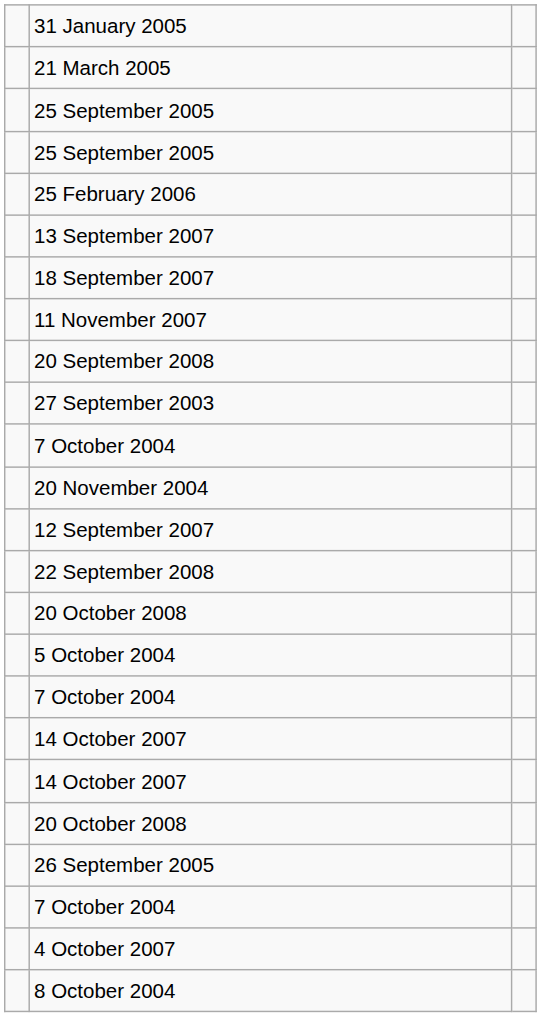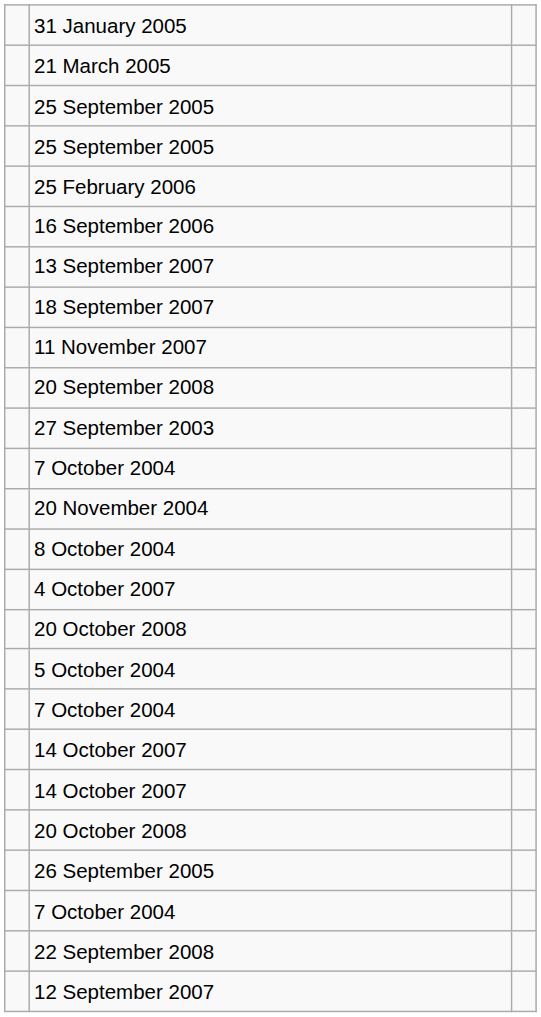 <table class="wikitable" style="font-size: 89%; float: left; width: 26em; margin-right: 1em; height: 700px">
 <tr>
 <td></td>
 <td>31 January 2005</td>
 <td></td>
 </tr>
 <tr>
 <td></td>
 <td>21 March 2005</td>
 <td></td>
 </tr>
 <tr>
 <td></td>
 <td>25 September 2005</td>
 <td></td>
 </tr>
 <tr>
 <td></td>
 <td>25 September 2005</td>
 <td></td>
 </tr>
 <tr>
 <td></td>
 <td>25 February 2006</td>
+<td></td>
+</tr>
+<tr>
+<td></td>
+<td>16 September 2006</td>
 <td></td>
 </tr>
 <tr>
 <td></td>
 <td>13 September 2007</td>
 <td></td>
 </tr>
 <tr>
 <td></td>
 <td>18 September 2007</td>
 <td></td>
 </tr>
 <tr>
 <td></td>
 <td>11 November 2007</td>
 <td></td>
 </tr>
 <tr>
 <td></td>
 <td>20 September 2008</td>
 <td></td>
 </tr>
 <tr>
 <td></td>
 <td>27 September 2003</td>
 <td></td>
 </tr>
 <tr>
 <td></td>
 <td>7 October 2004</td>
 <td></td>
 </tr>
 <tr>
 <td></td>
 <td>20 November 2004</td>
 <td></td>
 </tr>
 <tr>
 <td></td>
-<td>12 September 2007</td>
+<td>8 October 2004</td>
 <td></td>
 </tr>
 <tr>
 <td></td>
-<td>22 September 2008</td>
+<td>4 October 2007</td>
 <td></td>
 </tr>
 <tr>
 <td></td>
 <td>20 October 2008</td>
 <td></td>
 </tr>
 <tr>
 <td></td>
 <td>5 October 2004</td>
 <td></td>
 </tr>
 <tr>
 <td></td>
 <td>7 October 2004</td>
 <td></td>
 </tr>
 <tr>
 <td></td>
 <td>14 October 2007</td>
 <td></td>
 </tr>
 <tr>
 <td></td>
 <td>14 October 2007</td>
 <td></td>
 </tr>
 <tr>
 <td></td>
 <td>20 October 2008</td>
 <td></td>
 </tr>
 <tr>
 <td></td>
 <td>26 September 2005</td>
 <td></td>
 </tr>
 <tr>
 <td></td>
 <td>7 October 2004</td>
 <td></td>
 </tr>
 <tr>
 <td></td>
-<td>4 October 2007</td>
+<td>22 September 2008</td>
 <td></td>
 </tr>
 <tr>
 <td></td>
-<td>8 October 2004</td>
+<td>12 September 2007</td>
 <td></td>
 </tr>
 </table>
